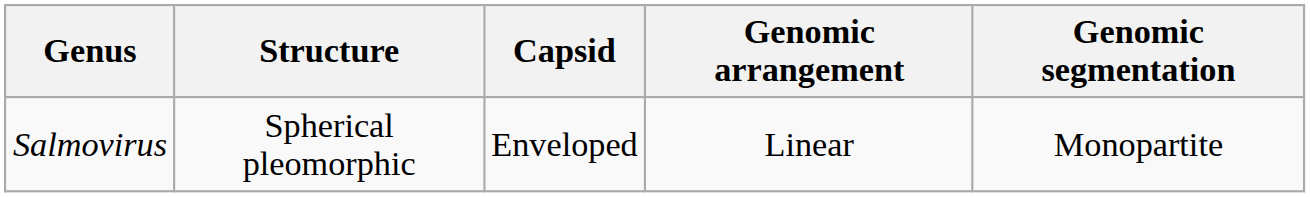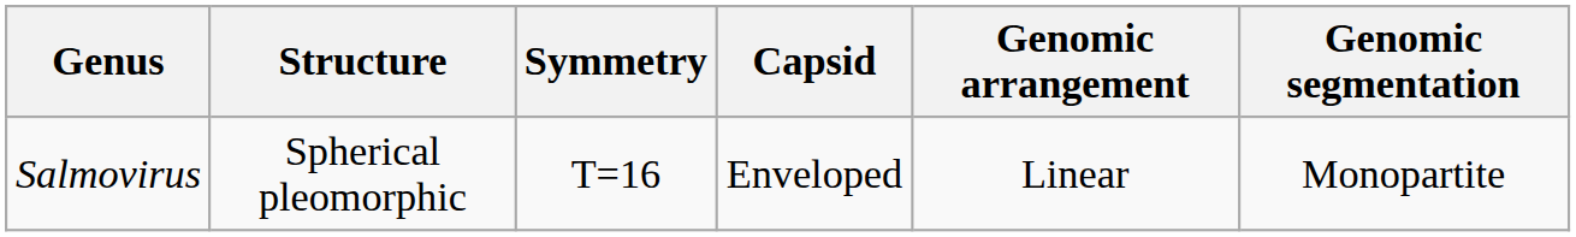 <table class="wikitable sortable" style="text-align:center">
 <tr>
 <th>Genus</th>
 <th>Structure</th>
+<th>Symmetry</th>
 <th>Capsid</th>
 <th>Genomic arrangement</th>
 <th>Genomic segmentation</th>
 </tr>
 <tr>
 <td><em>Salmovirus</em></td>
 <td>Spherical pleomorphic</td>
+<td>T=16</td>
 <td>Enveloped</td>
 <td>Linear</td>
 <td>Monopartite</td>
 </tr>
 </table>
